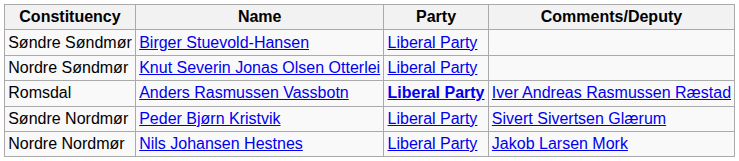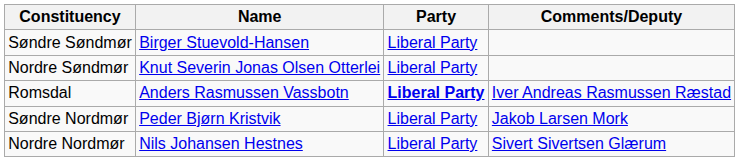 <table class="wikitable">
 <tr>
 <th>Constituency</th>
 <th>Name</th>
 <th>Party</th>
 <th>Comments/Deputy</th>
 </tr>
 <tr>
 <td>Søndre Søndmør</td>
 <td><a href='#'>Birger Stuevold-Hansen</a></td>
 <td><a href='#'>Liberal Party</a></td>
 <td></td>
 </tr>
 <tr>
 <td>Nordre Søndmør</td>
 <td><a href='#'>Knut Severin Jonas Olsen Otterlei</a></td>
 <td><a href='#'>Liberal Party</a></td>
 <td></td>
 </tr>
 <tr>
 <td>Romsdal</td>
 <td><a href='#'>Anders Rasmussen Vassbotn</a></td>
 <td><strong><a href='#'>Liberal Party</a></strong></td>
 <td><a href='#'>Iver Andreas Rasmussen Ræstad</a></td>
 </tr>
 <tr>
 <td>Søndre Nordmør</td>
 <td><a href='#'>Peder Bjørn Kristvik</a></td>
 <td><a href='#'>Liberal Party</a></td>
-<td><a href='#'>Sivert Sivertsen Glærum</a></td>
+<td><a href='#'>Jakob Larsen Mork</a></td>
 </tr>
 <tr>
 <td>Nordre Nordmør</td>
 <td><a href='#'>Nils Johansen Hestnes</a></td>
 <td><a href='#'>Liberal Party</a></td>
-<td><a href='#'>Jakob Larsen Mork</a></td>
+<td><a href='#'>Sivert Sivertsen Glærum</a></td>
 </tr>
 </table>
